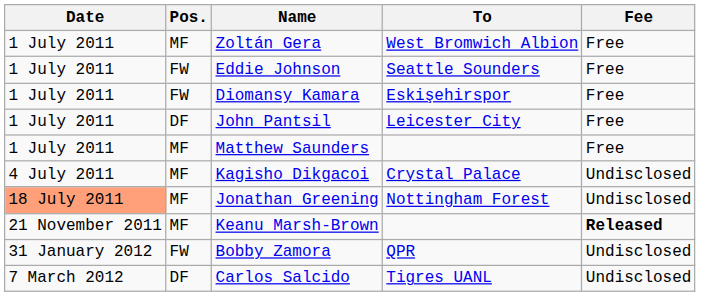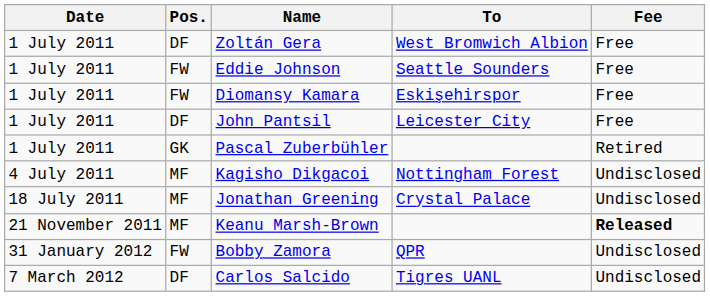 <table class="wikitable">
 <tr>
 <th>Date</th>
 <th>Pos.</th>
 <th>Name</th>
 <th>To</th>
 <th>Fee</th>
 </tr>
 <tr>
 <td>1 July 2011</td>
-<td>MF</td>
+<td>DF</td>
 <td> <a href='#'>Zoltán Gera</a></td>
 <td> <a href='#'>West Bromwich Albion</a></td>
 <td>Free</td>
 </tr>
 <tr>
 <td>1 July 2011</td>
 <td>FW</td>
 <td> <a href='#'>Eddie Johnson</a></td>
 <td> <a href='#'>Seattle Sounders</a></td>
 <td>Free</td>
 </tr>
 <tr>
 <td>1 July 2011</td>
 <td>FW</td>
 <td> <a href='#'>Diomansy Kamara</a></td>
 <td> <a href='#'>Eskişehirspor</a></td>
 <td>Free</td>
 </tr>
 <tr>
 <td>1 July 2011</td>
 <td>DF</td>
 <td> <a href='#'>John Pantsil</a></td>
 <td> <a href='#'>Leicester City</a></td>
 <td>Free</td>
 </tr>
 <tr>
 <td>1 July 2011</td>
-<td>MF</td>
-<td> <a href='#'>Matthew Saunders</a></td>
+<td>GK</td>
+<td> <a href='#'>Pascal Zuberbühler</a></td>
 <td></td>
-<td>Free</td>
+<td>Retired</td>
 </tr>
 <tr>
 <td>4 July 2011</td>
 <td>MF</td>
 <td> <a href='#'>Kagisho Dikgacoi</a></td>
-<td> <a href='#'>Crystal Palace</a></td>
+<td> <a href='#'>Nottingham Forest</a></td>
 <td>Undisclosed</td>
 </tr>
 <tr>
-<td style="background: lightsalmon;">18 July 2011</td>
+<td>18 July 2011</td>
 <td>MF</td>
 <td> <a href='#'>Jonathan Greening</a></td>
-<td> <a href='#'>Nottingham Forest</a></td>
+<td> <a href='#'>Crystal Palace</a></td>
 <td>Undisclosed</td>
 </tr>
 <tr>
 <td>21 November 2011</td>
 <td>MF</td>
 <td> <a href='#'>Keanu Marsh-Brown</a></td>
 <td></td>
 <td><strong>Released</strong></td>
 </tr>
 <tr>
 <td>31 January 2012</td>
 <td>FW</td>
 <td> <a href='#'>Bobby Zamora</a></td>
 <td> <a href='#'>QPR</a></td>
 <td>Undisclosed</td>
 </tr>
 <tr>
 <td>7 March 2012</td>
 <td>DF</td>
 <td> <a href='#'>Carlos Salcido</a></td>
 <td> <a href='#'>Tigres UANL</a></td>
 <td>Undisclosed</td>
 </tr>
 </table>
